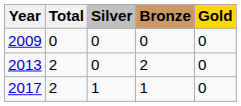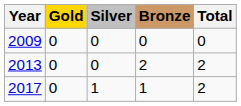 <table class="wikitable">
 <tr>
 <th>Year</th>
-<th>Total</th>
+<td style="background:gold; font-weight:bold;">Gold</td>
 <td style="background:silver; font-weight:bold;">Silver</td>
 <td style="background:#c96; font-weight:bold;">Bronze</td>
-<td style="background:gold; font-weight:bold;">Gold</td>
+<th>Total</th>
 </tr>
 <tr>
 <td><a href='#'>2009</a></td>
 <td>0</td>
 <td>0</td>
 <td>0</td>
 <td>0</td>
 </tr>
 <tr>
 <td><a href='#'>2013</a></td>
-<td>2</td>
+<td>0</td>
 <td>0</td>
 <td>2</td>
-<td>0</td>
+<td>2</td>
 </tr>
 <tr>
 <td><a href='#'>2017</a></td>
-<td>2</td>
+<td>0</td>
 <td>1</td>
 <td>1</td>
-<td>0</td>
+<td>2</td>
 </tr>
 </table>
